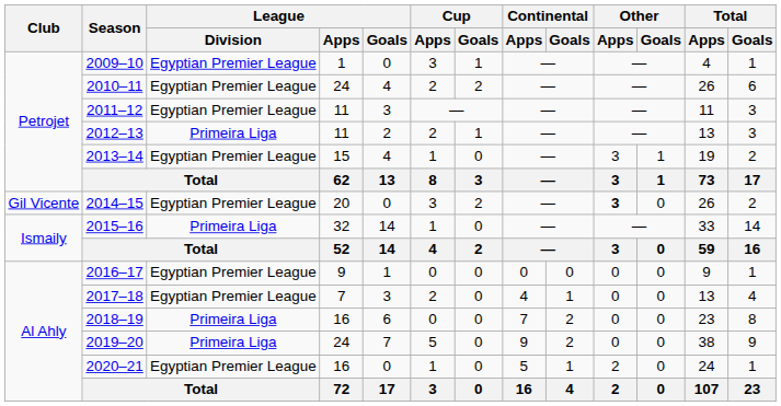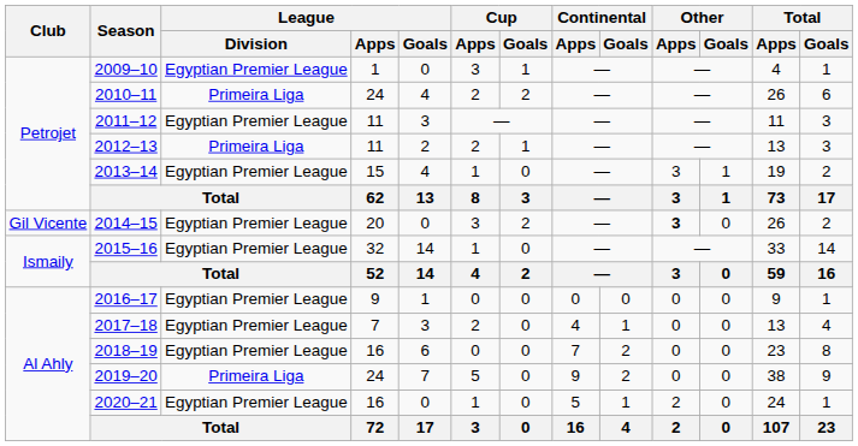 <table class="wikitable" style="text-align:center">
 <tr>
 <th rowspan=2>Club</th>
 <th rowspan=2>Season</th>
 <th colspan=3>League</th>
 <th colspan=2>Cup</th>
 <th colspan=2>Continental</th>
 <th colspan=2>Other</th>
 <th colspan=2>Total</th>
 </tr>
 <tr>
 <th>Division</th>
 <th>Apps</th>
 <th>Goals</th>
 <th>Apps</th>
 <th>Goals</th>
 <th>Apps</th>
 <th>Goals</th>
 <th>Apps</th>
 <th>Goals</th>
 <th>Apps</th>
 <th>Goals</th>
 </tr>
 <tr>
 <td rowspan=6><a href='#'>Petrojet</a></td>
 <td><a href='#'>2009–10</a></td>
 <td><a href='#'>Egyptian Premier League</a></td>
 <td>1</td>
 <td>0</td>
 <td>3</td>
 <td>1</td>
 <td colspan="2">—</td>
 <td colspan="2">—</td>
 <td>4</td>
 <td>1</td>
 </tr>
 <tr>
 <td><a href='#'>2010–11</a></td>
-<td>Egyptian Premier League</td>
+<td><a href='#'>Primeira Liga</a></td>
 <td>24</td>
 <td>4</td>
 <td>2</td>
 <td>2</td>
 <td colspan="2">—</td>
 <td colspan="2">—</td>
 <td>26</td>
 <td>6</td>
 </tr>
 <tr>
 <td><a href='#'>2011–12</a></td>
 <td>Egyptian Premier League</td>
 <td>11</td>
 <td>3</td>
 <td colspan="2">—</td>
 <td colspan="2">—</td>
 <td colspan="2">—</td>
 <td>11</td>
 <td>3</td>
 </tr>
 <tr>
 <td><a href='#'>2012–13</a></td>
 <td><a href='#'>Primeira Liga</a></td>
 <td>11</td>
 <td>2</td>
 <td>2</td>
 <td>1</td>
 <td colspan="2">—</td>
 <td colspan="2">—</td>
 <td>13</td>
 <td>3</td>
 </tr>
 <tr>
 <td><a href='#'>2013–14</a></td>
 <td>Egyptian Premier League</td>
 <td>15</td>
 <td>4</td>
 <td>1</td>
 <td>0</td>
 <td colspan="2">—</td>
 <td>3</td>
 <td>1</td>
 <td>19</td>
 <td>2</td>
 </tr>
 <tr>
 <th colspan=2>Total</th>
 <th>62</th>
 <th>13</th>
 <th>8</th>
 <th>3</th>
 <th colspan="2">—</th>
 <th>3</th>
 <th>1</th>
 <th>73</th>
 <th>17</th>
 </tr>
 <tr>
 <td><a href='#'>Gil Vicente</a></td>
 <td><a href='#'>2014–15</a></td>
 <td>Egyptian Premier League</td>
 <td>20</td>
 <td>0</td>
 <td>3</td>
 <td>2</td>
 <td colspan="2">—</td>
 <td><strong>3</strong></td>
 <td>0</td>
 <td>26</td>
 <td>2</td>
 </tr>
 <tr>
 <td rowspan=2><a href='#'>Ismaily</a></td>
 <td><a href='#'>2015–16</a></td>
-<td><a href='#'>Primeira Liga</a></td>
+<td>Egyptian Premier League</td>
 <td>32</td>
 <td>14</td>
 <td>1</td>
 <td>0</td>
 <td colspan="2">—</td>
 <td colspan="2">—</td>
 <td>33</td>
 <td>14</td>
 </tr>
 <tr>
 <th colspan=2>Total</th>
 <th>52</th>
 <th>14</th>
 <th>4</th>
 <th>2</th>
 <th colspan="2">—</th>
 <th>3</th>
 <th>0</th>
 <th>59</th>
 <th>16</th>
 </tr>
 <tr>
 <td rowspan=8><a href='#'>Al Ahly</a></td>
 <td><a href='#'>2016–17</a></td>
 <td>Egyptian Premier League</td>
 <td>9</td>
 <td>1</td>
 <td>0</td>
 <td>0</td>
 <td>0</td>
 <td>0</td>
 <td>0</td>
 <td>0</td>
 <td>9</td>
 <td>1</td>
 </tr>
 <tr>
 <td><a href='#'>2017–18</a></td>
 <td>Egyptian Premier League</td>
 <td>7</td>
 <td>3</td>
 <td>2</td>
 <td>0</td>
 <td>4</td>
 <td>1</td>
 <td>0</td>
 <td>0</td>
 <td>13</td>
 <td>4</td>
 </tr>
 <tr>
 <td><a href='#'>2018–19</a></td>
-<td><a href='#'>Primeira Liga</a></td>
+<td>Egyptian Premier League</td>
 <td>16</td>
 <td>6</td>
 <td>0</td>
 <td>0</td>
 <td>7</td>
 <td>2</td>
 <td>0</td>
 <td>0</td>
 <td>23</td>
 <td>8</td>
 </tr>
 <tr>
 <td><a href='#'>2019–20</a></td>
 <td><a href='#'>Primeira Liga</a></td>
 <td>24</td>
 <td>7</td>
 <td>5</td>
 <td>0</td>
 <td>9</td>
 <td>2</td>
 <td>0</td>
 <td>0</td>
 <td>38</td>
 <td>9</td>
 </tr>
 <tr>
 <td><a href='#'>2020–21</a></td>
 <td>Egyptian Premier League</td>
 <td>16</td>
 <td>0</td>
 <td>1</td>
 <td>0</td>
 <td>5</td>
 <td>1</td>
 <td>2</td>
 <td>0</td>
 <td>24</td>
 <td>1</td>
 </tr>
 <tr>
 <th colspan=2>Total</th>
 <th>72</th>
 <th>17</th>
 <th>3</th>
 <th>0</th>
 <th>16</th>
 <th>4</th>
 <th>2</th>
 <th>0</th>
 <th>107</th>
 <th>23</th>
 </tr>
 </table>
